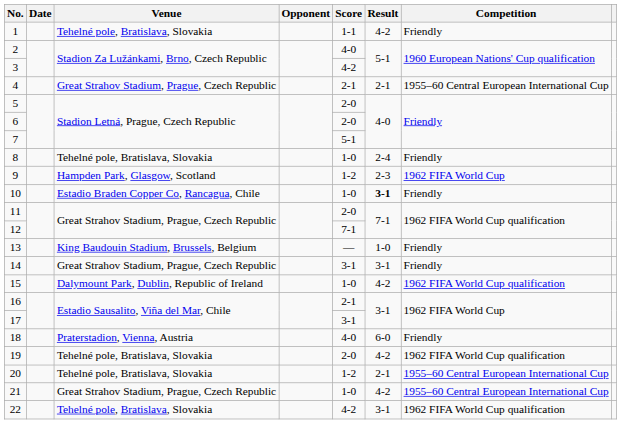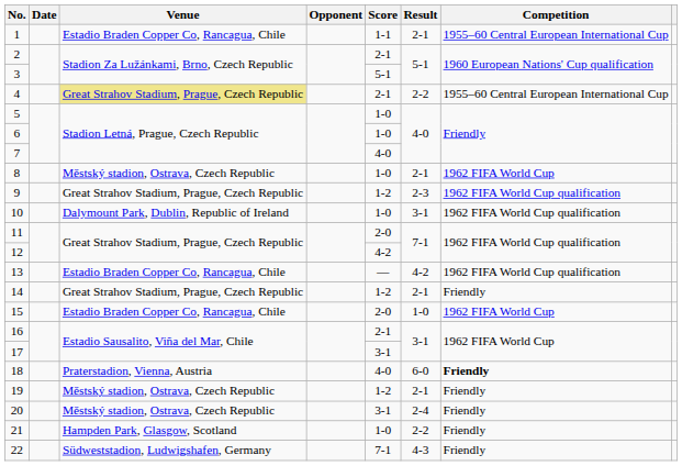 <table class="wikitable sortable">
 <tr>
 <th scope="col">No.</th>
 <th scope="col">Date</th>
 <th scope="col">Venue</th>
 <th scope="col">Opponent</th>
 <th scope="col">Score</th>
 <th scope="col">Result</th>
 <th scope="col">Competition</th>
 <th scope="col" class="unsortable"></th>
 </tr>
 <tr>
 <td style="text-align:center">1</td>
 <td></td>
-<td><a href='#'>Tehelné pole</a>, <a href='#'>Bratislava</a>, Slovakia</td>
+<td><a href='#'>Estadio Braden Copper Co</a>, <a href='#'>Rancagua</a>, Chile</td>
 <td></td>
 <td style="text-align:center">1-1</td>
-<td style="text-align:center">4-2</td>
-<td>Friendly</td>
+<td style="text-align:center">2-1</td>
+<td><a href='#'>1955–60 Central European International Cup</a></td>
 <td></td>
 </tr>
 <tr>
 <td style="text-align:center">2</td>
 <td rowspan="2"></td>
 <td rowspan="2"><a href='#'>Stadion Za Lužánkami</a>, <a href='#'>Brno</a>, Czech Republic</td>
 <td rowspan="2"></td>
-<td style="text-align:center">4-0</td>
+<td style="text-align:center">2-1</td>
 <td rowspan="2" style="text-align:center">5-1</td>
 <td rowspan="2"><a href='#'>1960 European Nations' Cup qualification</a></td>
 <td rowspan="2"></td>
 </tr>
 <tr>
 <td style="text-align:center">3</td>
-<td style="text-align:center">4-2</td>
+<td style="text-align:center">5-1</td>
 </tr>
 <tr>
 <td style="text-align:center">4</td>
 <td></td>
-<td><a href='#'>Great Strahov Stadium</a>, <a href='#'>Prague</a>, Czech Republic</td>
+<td style="background: khaki;"><a href='#'>Great Strahov Stadium</a>, <a href='#'>Prague</a>, Czech Republic</td>
 <td></td>
 <td style="text-align:center">2-1</td>
-<td style="text-align:center">2-1</td>
+<td style="text-align:center">2-2</td>
 <td>1955–60 Central European International Cup</td>
 <td></td>
 </tr>
 <tr>
 <td style="text-align:center">5</td>
 <td rowspan="3"></td>
 <td rowspan="3"><a href='#'>Stadion Letná</a>, Prague, Czech Republic</td>
 <td rowspan="3"></td>
-<td style="text-align:center">2-0</td>
+<td style="text-align:center">1-0</td>
 <td rowspan="3" style="text-align:center">4-0</td>
 <td rowspan="3"><a href='#'>Friendly</a></td>
 <td rowspan="3"></td>
 </tr>
 <tr>
 <td style="text-align:center">6</td>
-<td style="text-align:center">2-0</td>
+<td style="text-align:center">1-0</td>
 </tr>
 <tr>
 <td style="text-align:center">7</td>
-<td style="text-align:center">5-1</td>
+<td style="text-align:center">4-0</td>
 </tr>
 <tr>
 <td style="text-align:center">8</td>
 <td></td>
-<td>Tehelné pole, Bratislava, Slovakia</td>
+<td><a href='#'>Městský stadion</a>, <a href='#'>Ostrava</a>, Czech Republic</td>
 <td></td>
 <td style="text-align:center">1-0</td>
-<td style="text-align:center">2-4</td>
-<td>Friendly</td>
+<td style="text-align:center">2-1</td>
+<td><a href='#'>1962 FIFA World Cup</a></td>
 <td></td>
 </tr>
 <tr>
 <td style="text-align:center">9</td>
 <td></td>
-<td><a href='#'>Hampden Park</a>, <a href='#'>Glasgow</a>, Scotland</td>
+<td>Great Strahov Stadium, Prague, Czech Republic</td>
 <td></td>
 <td style="text-align:center">1-2</td>
 <td style="text-align:center">2-3</td>
-<td><a href='#'>1962 FIFA World Cup</a></td>
+<td><a href='#'>1962 FIFA World Cup qualification</a></td>
 <td></td>
 </tr>
 <tr>
 <td style="text-align:center">10</td>
 <td></td>
-<td><a href='#'>Estadio Braden Copper Co</a>, <a href='#'>Rancagua</a>, Chile</td>
+<td><a href='#'>Dalymount Park</a>, <a href='#'>Dublin</a>, Republic of Ireland</td>
 <td></td>
 <td style="text-align:center">1-0</td>
-<td style="text-align:center"><strong>3-1</strong></td>
-<td>Friendly</td>
+<td style="text-align:center">3-1</td>
+<td>1962 FIFA World Cup qualification</td>
 <td></td>
 </tr>
 <tr>
 <td style="text-align:center">11</td>
 <td rowspan="2"></td>
 <td rowspan="2">Great Strahov Stadium, Prague, Czech Republic</td>
 <td rowspan="2"></td>
 <td style="text-align:center">2-0</td>
 <td rowspan="2" style="text-align:center">7-1</td>
 <td rowspan="2">1962 FIFA World Cup qualification</td>
 <td rowspan="2"></td>
 </tr>
 <tr>
 <td style="text-align:center">12</td>
-<td style="text-align:center">7-1</td>
+<td style="text-align:center">4-2</td>
 </tr>
 <tr>
 <td style="text-align:center">13</td>
 <td></td>
-<td><a href='#'>King Baudouin Stadium</a>, <a href='#'>Brussels</a>, Belgium</td>
+<td><a href='#'>Estadio Braden Copper Co</a>, <a href='#'>Rancagua</a>, Chile</td>
 <td></td>
 <td style="text-align:center">—</td>
-<td style="text-align:center">1-0</td>
-<td>Friendly</td>
+<td style="text-align:center">4-2</td>
+<td>1962 FIFA World Cup qualification</td>
 <td></td>
 </tr>
 <tr>
 <td style="text-align:center">14</td>
 <td></td>
 <td>Great Strahov Stadium, Prague, Czech Republic</td>
 <td></td>
-<td style="text-align:center">3-1</td>
-<td style="text-align:center">3-1</td>
+<td style="text-align:center">1-2</td>
+<td style="text-align:center">2-1</td>
 <td>Friendly</td>
 <td></td>
 </tr>
 <tr>
 <td style="text-align:center">15</td>
 <td></td>
-<td><a href='#'>Dalymount Park</a>, <a href='#'>Dublin</a>, Republic of Ireland</td>
+<td><a href='#'>Estadio Braden Copper Co</a>, <a href='#'>Rancagua</a>, Chile</td>
 <td></td>
+<td style="text-align:center">2-0</td>
 <td style="text-align:center">1-0</td>
-<td style="text-align:center">4-2</td>
-<td><a href='#'>1962 FIFA World Cup qualification</a></td>
+<td><a href='#'>1962 FIFA World Cup</a></td>
 <td></td>
 </tr>
 <tr>
 <td style="text-align:center">16</td>
 <td rowspan="2"></td>
 <td rowspan="2"><a href='#'>Estadio Sausalito</a>, <a href='#'>Viña del Mar</a>, Chile</td>
 <td rowspan="2"></td>
 <td style="text-align:center">2-1</td>
 <td rowspan="2" style="text-align:center">3-1</td>
 <td rowspan="2">1962 FIFA World Cup</td>
 <td rowspan="2"></td>
 </tr>
 <tr>
 <td style="text-align:center">17</td>
 <td style="text-align:center">3-1</td>
 </tr>
 <tr>
 <td style="text-align:center">18</td>
 <td></td>
 <td><a href='#'>Praterstadion</a>, <a href='#'>Vienna</a>, Austria</td>
 <td></td>
 <td style="text-align:center">4-0</td>
 <td style="text-align:center">6-0</td>
-<td>Friendly</td>
+<td><strong>Friendly</strong></td>
 <td></td>
 </tr>
 <tr>
 <td style="text-align:center">19</td>
 <td></td>
-<td>Tehelné pole, Bratislava, Slovakia</td>
+<td><a href='#'>Městský stadion</a>, <a href='#'>Ostrava</a>, Czech Republic</td>
 <td></td>
-<td style="text-align:center">2-0</td>
-<td style="text-align:center">4-2</td>
-<td>1962 FIFA World Cup qualification</td>
+<td style="text-align:center">1-2</td>
+<td style="text-align:center">2-1</td>
+<td>Friendly</td>
 <td></td>
 </tr>
 <tr>
 <td style="text-align:center">20</td>
 <td></td>
-<td>Tehelné pole, Bratislava, Slovakia</td>
+<td><a href='#'>Městský stadion</a>, <a href='#'>Ostrava</a>, Czech Republic</td>
 <td></td>
-<td style="text-align:center">1-2</td>
-<td style="text-align:center">2-1</td>
-<td><a href='#'>1955–60 Central European International Cup</a></td>
+<td style="text-align:center">3-1</td>
+<td style="text-align:center">2-4</td>
+<td>Friendly</td>
 <td></td>
 </tr>
 <tr>
 <td style="text-align:center">21</td>
 <td></td>
-<td>Great Strahov Stadium, Prague, Czech Republic</td>
+<td><a href='#'>Hampden Park</a>, <a href='#'>Glasgow</a>, Scotland</td>
 <td></td>
 <td style="text-align:center">1-0</td>
-<td style="text-align:center">4-2</td>
-<td><a href='#'>1955–60 Central European International Cup</a></td>
+<td style="text-align:center">2-2</td>
+<td>Friendly</td>
 <td></td>
 </tr>
 <tr>
 <td style="text-align:center">22</td>
 <td></td>
-<td><a href='#'>Tehelné pole</a>, <a href='#'>Bratislava</a>, Slovakia</td>
+<td><a href='#'>Südweststadion</a>, <a href='#'>Ludwigshafen</a>, Germany</td>
 <td></td>
-<td style="text-align:center">4-2</td>
-<td style="text-align:center">3-1</td>
-<td>1962 FIFA World Cup qualification</td>
+<td style="text-align:center">7-1</td>
+<td style="text-align:center">4-3</td>
+<td>Friendly</td>
 <td></td>
 </tr>
 </table>
